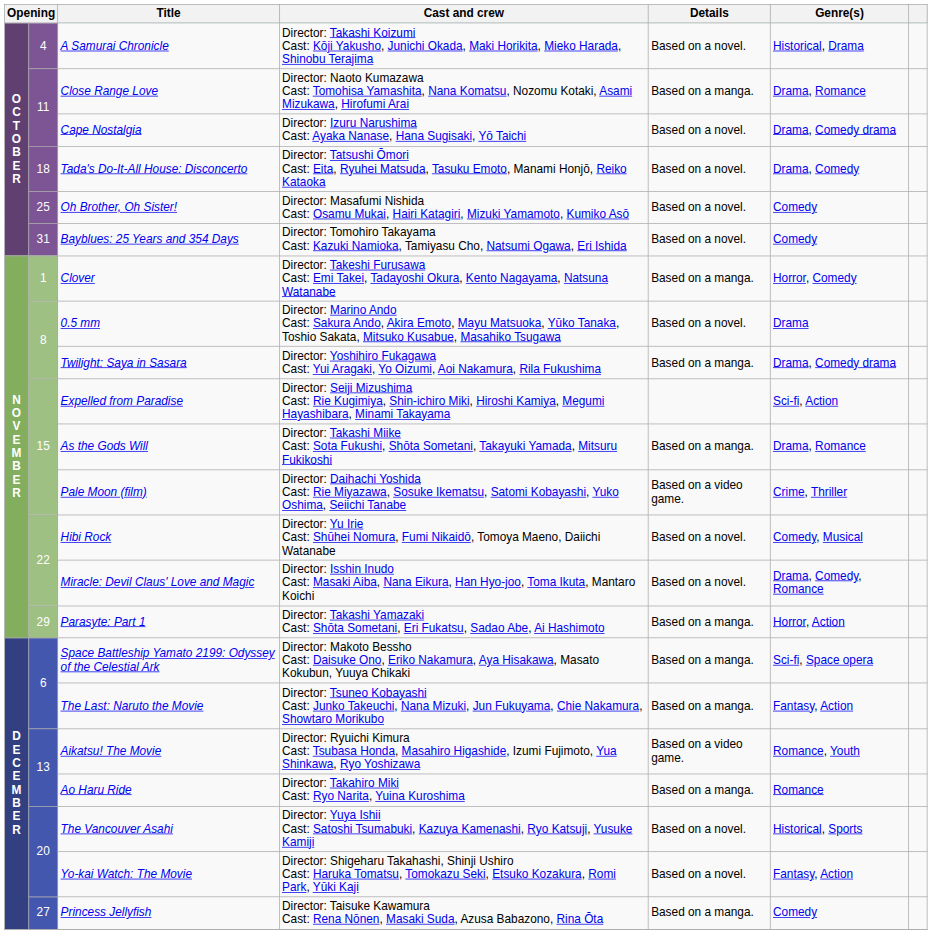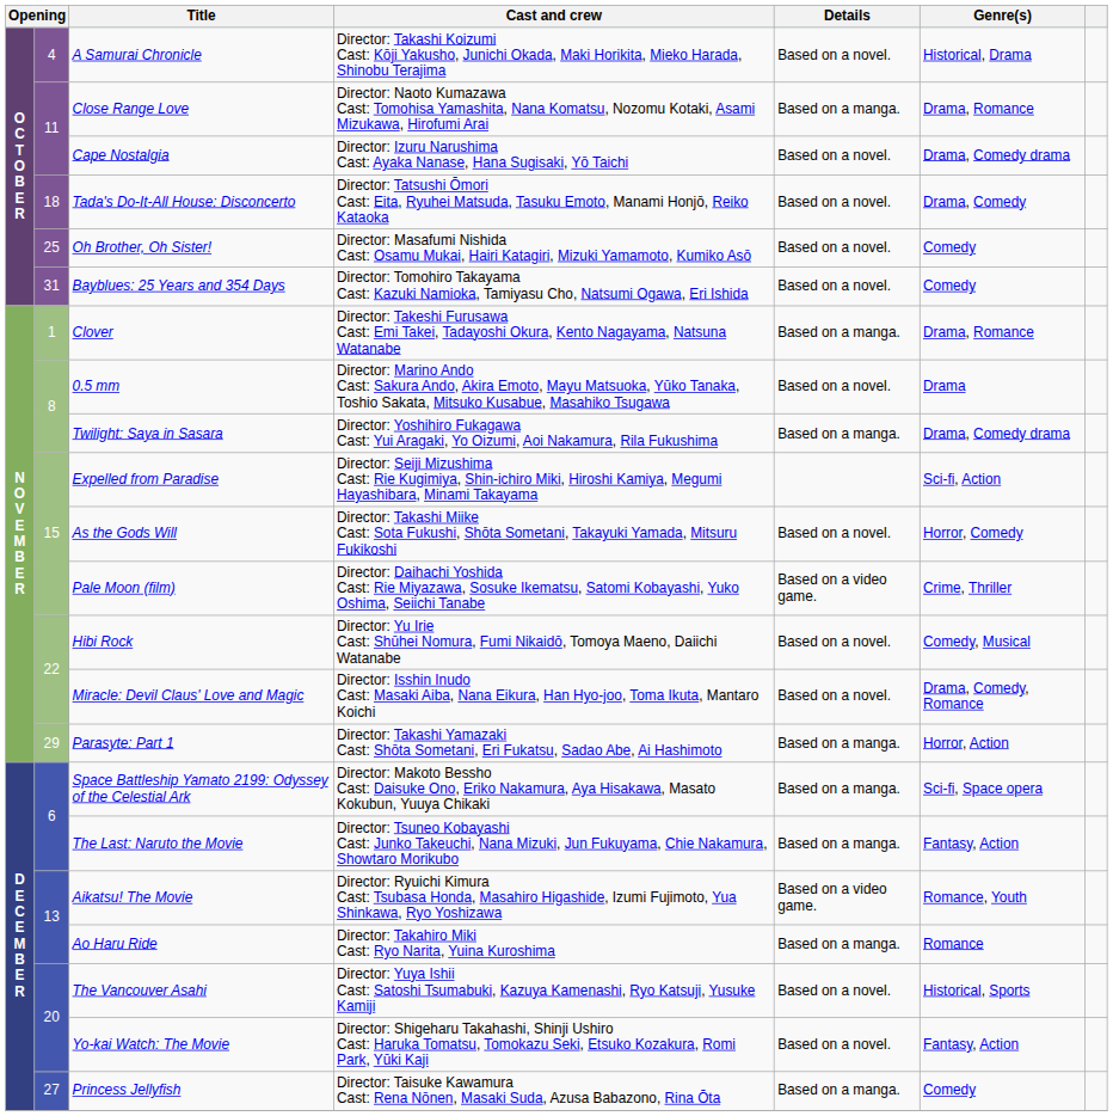 <table class="wikitable">
 <tr style="background:#B0E0E6; text-align:center;">
 <th colspan="2">Opening</th>
 <th style="width:24%;">Title</th>
 <th style="width:40%;">Cast and crew</th>
 <th>Details</th>
 <th style="width:15%;">Genre(s)</th>
 <th style="width:2%;"></th>
 </tr>
 <tr>
 <th rowspan="6" style="text-align:center; background:#604071; color:white;">O<br>C<br>T<br>O<br>B<br>E<br>R</th>
 <td rowspan="1" style="text-align:center; background:#7D5494; color:white;">4</td>
 <td><em><a href='#'>A Samurai Chronicle</a></em></td>
 <td>Director: <a href='#'>Takashi Koizumi</a><br> Cast: <a href='#'>Kōji Yakusho</a>, <a href='#'>Junichi Okada</a>, <a href='#'>Maki Horikita</a>, <a href='#'>Mieko Harada</a>, <a href='#'>Shinobu Terajima</a></td>
 <td>Based on a novel.</td>
 <td><a href='#'>Historical</a>, <a href='#'>Drama</a></td>
 <td></td>
 </tr>
 <tr>
 <td rowspan="2" style="text-align:center; background:#7D5494; color:white;">11</td>
 <td><em><a href='#'>Close Range Love</a></em></td>
 <td>Director: Naoto Kumazawa <br> Cast: <a href='#'>Tomohisa Yamashita</a>, <a href='#'>Nana Komatsu</a>, Nozomu Kotaki, <a href='#'>Asami Mizukawa</a>, <a href='#'>Hirofumi Arai</a></td>
 <td>Based on a manga.</td>
 <td><a href='#'>Drama</a>, <a href='#'>Romance</a></td>
 <td></td>
 </tr>
 <tr>
 <td><em><a href='#'>Cape Nostalgia</a></em></td>
 <td>Director: <a href='#'>Izuru Narushima</a><br> Cast: <a href='#'>Ayaka Nanase</a>, <a href='#'>Hana Sugisaki</a>, <a href='#'>Yō Taichi</a></td>
 <td>Based on a novel.</td>
 <td><a href='#'>Drama</a>, <a href='#'>Comedy drama</a></td>
 <td></td>
 </tr>
 <tr>
 <td rowspan="1" style="text-align:center; background:#7D5494; color:white;">18</td>
 <td><em><a href='#'>Tada's Do-It-All House: Disconcerto</a></em></td>
 <td>Director: <a href='#'>Tatsushi Ōmori</a><br> Cast: <a href='#'>Eita</a>, <a href='#'>Ryuhei Matsuda</a>, <a href='#'>Tasuku Emoto</a>, Manami Honjō, <a href='#'>Reiko Kataoka</a></td>
 <td>Based on a novel.</td>
 <td><a href='#'>Drama</a>, <a href='#'>Comedy</a></td>
 <td></td>
 </tr>
 <tr>
 <td rowspan="1" style="text-align:center; background:#7D5494; color:white;">25</td>
 <td><em><a href='#'>Oh Brother, Oh Sister!</a></em></td>
 <td>Director: Masafumi Nishida<br> Cast: <a href='#'>Osamu Mukai</a>, <a href='#'>Hairi Katagiri</a>, <a href='#'>Mizuki Yamamoto</a>, <a href='#'>Kumiko Asō</a></td>
 <td>Based on a novel.</td>
 <td><a href='#'>Comedy</a></td>
 <td></td>
 </tr>
 <tr>
 <td rowspan="1" style="text-align:center; background:#7D5494; color:white;">31</td>
 <td><em><a href='#'>Bayblues: 25 Years and 354 Days</a></em></td>
 <td>Director: Tomohiro Takayama<br> Cast: <a href='#'>Kazuki Namioka</a>, Tamiyasu Cho, <a href='#'>Natsumi Ogawa</a>, <a href='#'>Eri Ishida</a></td>
 <td>Based on a novel.</td>
 <td><a href='#'>Comedy</a></td>
 <td></td>
 </tr>
 <tr>
 <th rowspan="9" style="text-align:center; background:#82AE5E; color:white;">N<br>O<br>V<br>E<br>M<br>B<br>E<br>R</th>
 <td rowspan="1" style="text-align:center; background:#9EC083; color:white;">1</td>
 <td><em><a href='#'>Clover</a></em></td>
 <td>Director: <a href='#'>Takeshi Furusawa</a><br> Cast: <a href='#'>Emi Takei</a>, <a href='#'>Tadayoshi Okura</a>, <a href='#'>Kento Nagayama</a>, <a href='#'>Natsuna Watanabe</a></td>
 <td>Based on a manga.</td>
-<td><a href='#'>Horror</a>, <a href='#'>Comedy</a></td>
+<td><a href='#'>Drama</a>, <a href='#'>Romance</a></td>
 <td></td>
 </tr>
 <tr>
 <td rowspan="2" style="text-align:center; background:#9EC083; color:white;">8</td>
 <td><em><a href='#'>0.5 mm</a></em></td>
 <td>Director: <a href='#'>Marino Ando</a><br> Cast: <a href='#'>Sakura Ando</a>, <a href='#'>Akira Emoto</a>, <a href='#'>Mayu Matsuoka</a>, <a href='#'>Yūko Tanaka</a>, Toshio Sakata, <a href='#'>Mitsuko Kusabue</a>, <a href='#'>Masahiko Tsugawa</a></td>
 <td>Based on a novel.</td>
 <td><a href='#'>Drama</a></td>
 <td></td>
 </tr>
 <tr>
 <td><em><a href='#'>Twilight: Saya in Sasara</a></em></td>
 <td>Director: <a href='#'>Yoshihiro Fukagawa</a><br> Cast: <a href='#'>Yui Aragaki</a>, <a href='#'>Yo Oizumi</a>, <a href='#'>Aoi Nakamura</a>, <a href='#'>Rila Fukushima</a></td>
 <td>Based on a manga.</td>
 <td><a href='#'>Drama</a>, <a href='#'>Comedy drama</a></td>
 <td></td>
 </tr>
 <tr>
 <td rowspan="3" style="text-align:center; background:#9EC083; color:white;">15</td>
 <td><em><a href='#'>Expelled from Paradise</a></em></td>
 <td>Director: <a href='#'>Seiji Mizushima</a> <br> Cast: <a href='#'>Rie Kugimiya</a>, <a href='#'>Shin-ichiro Miki</a>, <a href='#'>Hiroshi Kamiya</a>, <a href='#'>Megumi Hayashibara</a>, <a href='#'>Minami Takayama</a></td>
 <td></td>
 <td><a href='#'>Sci-fi</a>, <a href='#'>Action</a></td>
 <td></td>
 </tr>
 <tr>
 <td><em><a href='#'>As the Gods Will</a></em></td>
 <td>Director: <a href='#'>Takashi Miike</a><br> Cast: <a href='#'>Sota Fukushi</a>, <a href='#'>Shōta Sometani</a>, <a href='#'>Takayuki Yamada</a>, <a href='#'>Mitsuru Fukikoshi</a></td>
-<td>Based on a manga.</td>
-<td><a href='#'>Drama</a>, <a href='#'>Romance</a></td>
+<td>Based on a novel.</td>
+<td><a href='#'>Horror</a>, <a href='#'>Comedy</a></td>
 <td></td>
 </tr>
 <tr>
 <td><em><a href='#'>Pale Moon (film)</a></em></td>
 <td>Director: <a href='#'>Daihachi Yoshida</a> <br> Cast: <a href='#'>Rie Miyazawa</a>, <a href='#'>Sosuke Ikematsu</a>, <a href='#'>Satomi Kobayashi</a>, <a href='#'>Yuko Oshima</a>, <a href='#'>Seiichi Tanabe</a></td>
 <td>Based on a video game.</td>
 <td><a href='#'>Crime</a>, <a href='#'>Thriller</a></td>
 <td></td>
 </tr>
 <tr>
 <td rowspan="2" style="text-align:center; background:#9EC083; color:white;">22</td>
 <td><em><a href='#'>Hibi Rock</a></em></td>
 <td>Director: <a href='#'>Yu Irie</a><br> Cast: <a href='#'>Shūhei Nomura</a>, <a href='#'>Fumi Nikaidō</a>, Tomoya Maeno, Daiichi Watanabe</td>
 <td>Based on a novel.</td>
 <td><a href='#'>Comedy</a>, <a href='#'>Musical</a></td>
 <td></td>
 </tr>
 <tr>
 <td><em><a href='#'>Miracle: Devil Claus' Love and Magic</a></em></td>
 <td>Director: <a href='#'>Isshin Inudo</a><br> Cast: <a href='#'>Masaki Aiba</a>, <a href='#'>Nana Eikura</a>, <a href='#'>Han Hyo-joo</a>, <a href='#'>Toma Ikuta</a>, Mantaro Koichi</td>
 <td>Based on a novel.</td>
 <td><a href='#'>Drama</a>, <a href='#'>Comedy</a>, <a href='#'>Romance</a></td>
 <td></td>
 </tr>
 <tr>
 <td rowspan="1" style="text-align:center; background:#9EC083; color:white;">29</td>
 <td><em><a href='#'>Parasyte: Part 1</a></em></td>
 <td>Director: <a href='#'>Takashi Yamazaki</a><br> Cast: <a href='#'>Shōta Sometani</a>, <a href='#'>Eri Fukatsu</a>, <a href='#'>Sadao Abe</a>, <a href='#'>Ai Hashimoto</a></td>
 <td>Based on a manga.</td>
 <td><a href='#'>Horror</a>, <a href='#'>Action</a></td>
 <td></td>
 </tr>
 <tr>
 <th rowspan="7" style="text-align:center; background:#324081; color:white;">D<br>E<br>C<br>E<br>M<br>B<br>E<br>R</th>
 <td rowspan="2" style="text-align:center; background:#4457AE; color:white;">6</td>
 <td><em><a href='#'>Space Battleship Yamato 2199: Odyssey of the Celestial Ark</a></em></td>
 <td>Director: Makoto Bessho<br> Cast: <a href='#'>Daisuke Ono</a>, <a href='#'>Eriko Nakamura</a>, <a href='#'>Aya Hisakawa</a>, Masato Kokubun, Yuuya Chikaki</td>
 <td>Based on a manga.</td>
 <td><a href='#'>Sci-fi</a>, <a href='#'>Space opera</a></td>
 <td></td>
 </tr>
 <tr>
 <td><em><a href='#'>The Last: Naruto the Movie</a></em></td>
 <td>Director: <a href='#'>Tsuneo Kobayashi</a> <br> Cast: <a href='#'>Junko Takeuchi</a>, <a href='#'>Nana Mizuki</a>, <a href='#'>Jun Fukuyama</a>, <a href='#'>Chie Nakamura</a>, <a href='#'>Showtaro Morikubo</a></td>
 <td>Based on a manga.</td>
 <td><a href='#'>Fantasy</a>, <a href='#'>Action</a></td>
 <td></td>
 </tr>
 <tr>
 <td rowspan="2" style="text-align:center; background:#4457AE; color:white;">13</td>
 <td><em><a href='#'>Aikatsu! The Movie</a></em></td>
 <td>Director: Ryuichi Kimura <br> Cast: <a href='#'>Tsubasa Honda</a>, <a href='#'>Masahiro Higashide</a>, Izumi Fujimoto, <a href='#'>Yua Shinkawa</a>, <a href='#'>Ryo Yoshizawa</a></td>
 <td>Based on a video game.</td>
 <td><a href='#'>Romance</a>, <a href='#'>Youth</a></td>
 <td></td>
 </tr>
 <tr>
 <td><em><a href='#'>Ao Haru Ride</a></em></td>
 <td>Director: <a href='#'>Takahiro Miki</a><br> Cast: <a href='#'>Ryo Narita</a>, <a href='#'>Yuina Kuroshima</a></td>
 <td>Based on a manga.</td>
 <td><a href='#'>Romance</a></td>
 <td></td>
 </tr>
 <tr>
 <td rowspan="2" style="text-align:center; background:#4457AE; color:white;">20</td>
 <td><em><a href='#'>The Vancouver Asahi</a></em></td>
 <td>Director: <a href='#'>Yuya Ishii</a> <br> Cast: <a href='#'>Satoshi Tsumabuki</a>, <a href='#'>Kazuya Kamenashi</a>, <a href='#'>Ryo Katsuji</a>, <a href='#'>Yusuke Kamiji</a></td>
 <td>Based on a novel.</td>
 <td><a href='#'>Historical</a>, <a href='#'>Sports</a></td>
 <td></td>
 </tr>
 <tr>
 <td><em><a href='#'>Yo-kai Watch: The Movie</a></em></td>
 <td>Director: Shigeharu Takahashi, Shinji Ushiro <br> Cast: <a href='#'>Haruka Tomatsu</a>, <a href='#'>Tomokazu Seki</a>, <a href='#'>Etsuko Kozakura</a>, <a href='#'>Romi Park</a>, <a href='#'>Yūki Kaji</a></td>
 <td>Based on a novel.</td>
 <td><a href='#'>Fantasy</a>, <a href='#'>Action</a></td>
 <td></td>
 </tr>
 <tr>
 <td rowspan="1" style="text-align:center; background:#4457AE; color:white;">27</td>
 <td><em><a href='#'>Princess Jellyfish</a></em></td>
 <td>Director: Taisuke Kawamura<br> Cast: <a href='#'>Rena Nōnen</a>, <a href='#'>Masaki Suda</a>, Azusa Babazono, <a href='#'>Rina Ōta</a></td>
 <td>Based on a manga.</td>
 <td><a href='#'>Comedy</a></td>
 <td></td>
 </tr>
 <tr>
 </tr>
 </table>
